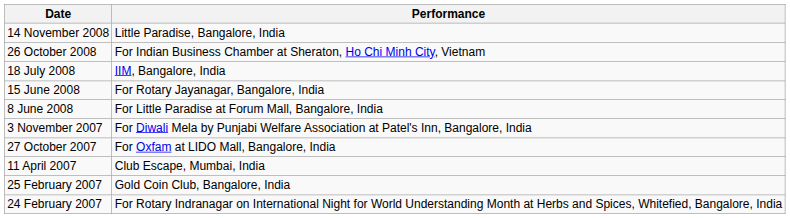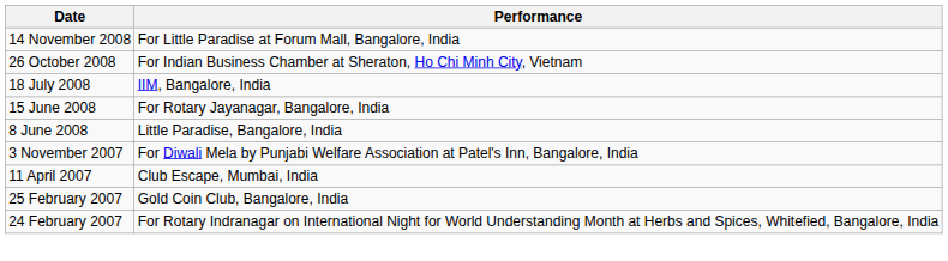 <table class="wikitable" border="1">
 <tr>
 <th>Date</th>
 <th>Performance</th>
 </tr>
 <tr>
 <td>14 November 2008</td>
-<td>Little Paradise, Bangalore, India</td>
+<td>For Little Paradise at Forum Mall, Bangalore, India</td>
 </tr>
 <tr>
 <td>26 October 2008</td>
 <td>For Indian Business Chamber at Sheraton, <a href='#'>Ho Chi Minh City</a>, Vietnam</td>
 </tr>
 <tr>
 <td>18 July 2008</td>
 <td><a href='#'>IIM</a>, Bangalore, India</td>
 </tr>
 <tr>
 <td>15 June 2008</td>
 <td>For Rotary Jayanagar, Bangalore, India</td>
 </tr>
 <tr>
 <td>8 June 2008</td>
-<td>For Little Paradise at Forum Mall, Bangalore, India</td>
+<td>Little Paradise, Bangalore, India</td>
 </tr>
 <tr>
 <td>3 November 2007</td>
 <td>For <a href='#'>Diwali</a> Mela by Punjabi Welfare Association at Patel's Inn, Bangalore, India</td>
-</tr>
-<tr>
-<td>27 October 2007</td>
-<td>For <a href='#'>Oxfam</a> at LIDO Mall, Bangalore, India</td>
 </tr>
 <tr>
 <td>11 April 2007</td>
 <td>Club Escape, Mumbai, India</td>
 </tr>
 <tr>
 <td>25 February 2007</td>
 <td>Gold Coin Club, Bangalore, India</td>
 </tr>
 <tr>
 <td>24 February 2007</td>
 <td>For Rotary Indranagar on International Night for World Understanding Month at Herbs and Spices, Whitefied, Bangalore, India</td>
 </tr>
 </table>
